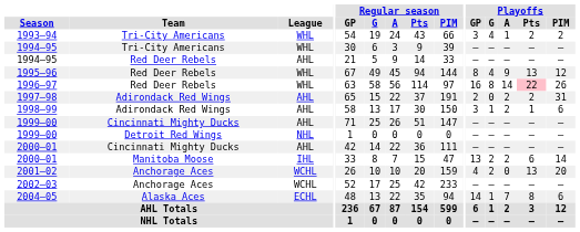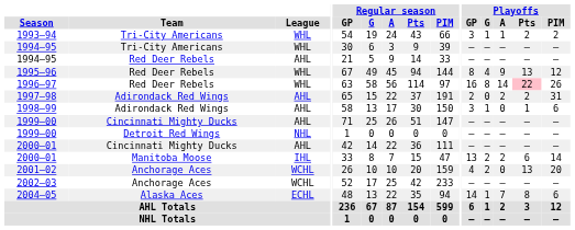 <table border="0" cellpadding="1" cellspacing="0" style="text-align:center; width:60em">
 <tr bgcolor="#e0e0e0">
 <th colspan="3" bgcolor="#ffffff"></th>
 <th rowspan="100" bgcolor="#ffffff"></th>
 <th colspan="5"><a href='#'>Regular season</a></th>
 <th rowspan="100" bgcolor="#ffffff"></th>
 <th colspan="5"><a href='#'>Playoffs</a></th>
 </tr>
 <tr bgcolor="#e0e0e0">
 <th><a href='#'>Season</a></th>
 <th>Team</th>
 <th>League</th>
 <th>GP</th>
 <th><a href='#'>G</a></th>
 <th><a href='#'>A</a></th>
 <th><a href='#'>Pts</a></th>
 <th><a href='#'>PIM</a></th>
 <th>GP</th>
 <th>G</th>
 <th>A</th>
 <th>Pts</th>
 <th>PIM</th>
 </tr>
 <tr>
 <td><a href='#'>1993–94</a></td>
 <td><a href='#'>Tri-City Americans</a></td>
 <td><a href='#'>WHL</a></td>
 <td>54</td>
 <td>19</td>
 <td>24</td>
 <td>43</td>
 <td>66</td>
 <td>3</td>
-<td>4</td>
+<td>1</td>
 <td>1</td>
 <td>2</td>
 <td>2</td>
 </tr>
 <tr bgcolor="#f0f0f0">
 <td><a href='#'>1994–95</a></td>
 <td>Tri-City Americans</td>
 <td>WHL</td>
 <td>30</td>
 <td>6</td>
 <td>3</td>
 <td>9</td>
 <td>39</td>
 <td>—</td>
 <td>—</td>
 <td>—</td>
 <td>—</td>
 <td>—</td>
 </tr>
 <tr>
 <td>1994–95</td>
 <td><a href='#'>Red Deer Rebels</a></td>
 <td>AHL</td>
 <td>21</td>
 <td>5</td>
 <td>9</td>
 <td>14</td>
 <td>33</td>
 <td>—</td>
 <td>—</td>
 <td>—</td>
 <td>—</td>
 <td>—</td>
 </tr>
 <tr bgcolor="#f0f0f0">
 <td><a href='#'>1995–96</a></td>
 <td>Red Deer Rebels</td>
 <td>WHL</td>
 <td>67</td>
 <td>49</td>
 <td>45</td>
 <td>94</td>
 <td>144</td>
 <td>8</td>
 <td>4</td>
 <td>9</td>
 <td>13</td>
 <td>12</td>
 </tr>
 <tr>
 <td><a href='#'>1996–97</a></td>
 <td>Red Deer Rebels</td>
 <td>WHL</td>
 <td>63</td>
 <td>58</td>
 <td>56</td>
 <td>114</td>
 <td>97</td>
 <td>16</td>
 <td>8</td>
 <td>14</td>
 <td style="background: pink;">22</td>
 <td>26</td>
 </tr>
 <tr bgcolor="#f0f0f0">
 <td><a href='#'>1997–98</a></td>
 <td><a href='#'>Adirondack Red Wings</a></td>
 <td><a href='#'>AHL</a></td>
 <td>65</td>
 <td>15</td>
 <td>22</td>
 <td>37</td>
 <td>191</td>
 <td>2</td>
 <td>0</td>
 <td>2</td>
 <td>2</td>
 <td>31</td>
 </tr>
 <tr>
 <td><a href='#'>1998–99</a></td>
 <td>Adirondack Red Wings</td>
 <td>AHL</td>
 <td>58</td>
 <td>13</td>
 <td>17</td>
 <td>30</td>
 <td>150</td>
 <td>3</td>
 <td>1</td>
-<td>2</td>
+<td>0</td>
 <td>1</td>
 <td>6</td>
 </tr>
 <tr bgcolor="#f0f0f0">
 <td><a href='#'>1999–00</a></td>
 <td><a href='#'>Cincinnati Mighty Ducks</a></td>
 <td>AHL</td>
 <td>71</td>
 <td>25</td>
 <td>26</td>
 <td>51</td>
 <td>147</td>
 <td>—</td>
 <td>—</td>
 <td>—</td>
 <td>—</td>
 <td>—</td>
 </tr>
 <tr>
 <td><a href='#'>1999–00</a></td>
 <td><a href='#'>Detroit Red Wings</a></td>
 <td><a href='#'>NHL</a></td>
 <td>1</td>
 <td>0</td>
 <td>0</td>
 <td>0</td>
 <td>0</td>
 <td>—</td>
 <td>—</td>
 <td>—</td>
 <td>—</td>
 <td>—</td>
 </tr>
 <tr bgcolor="#f0f0f0">
 <td><a href='#'>2000–01</a></td>
 <td>Cincinnati Mighty Ducks</td>
 <td>AHL</td>
 <td>42</td>
 <td>14</td>
 <td>22</td>
 <td>36</td>
 <td>111</td>
 <td>—</td>
 <td>—</td>
 <td>—</td>
 <td>—</td>
 <td>—</td>
 </tr>
 <tr>
 <td><a href='#'>2000–01</a></td>
 <td><a href='#'>Manitoba Moose</a></td>
 <td><a href='#'>IHL</a></td>
 <td>33</td>
 <td>8</td>
 <td>7</td>
 <td>15</td>
 <td>47</td>
 <td>13</td>
 <td>2</td>
 <td>2</td>
 <td>6</td>
 <td>14</td>
 </tr>
 <tr bgcolor="#f0f0f0">
 <td><a href='#'>2001–02</a></td>
 <td><a href='#'>Anchorage Aces</a></td>
 <td><a href='#'>WCHL</a></td>
 <td>26</td>
 <td>10</td>
 <td>10</td>
 <td>20</td>
 <td>159</td>
 <td>4</td>
 <td>2</td>
 <td>0</td>
 <td>13</td>
 <td>20</td>
 </tr>
 <tr>
 <td><a href='#'>2002–03</a></td>
 <td>Anchorage Aces</td>
 <td>WCHL</td>
 <td>52</td>
 <td>17</td>
 <td>25</td>
 <td>42</td>
 <td>233</td>
 <td>—</td>
 <td>—</td>
 <td>—</td>
 <td>—</td>
 <td>—</td>
 </tr>
 <tr bgcolor="#f0f0f0">
 <td><a href='#'>2004–05</a></td>
 <td><a href='#'>Alaska Aces</a></td>
 <td><a href='#'>ECHL</a></td>
 <td>48</td>
 <td>13</td>
 <td>22</td>
 <td>35</td>
 <td>94</td>
 <td>14</td>
 <td>1</td>
 <td>7</td>
 <td>8</td>
 <td>6</td>
 </tr>
 <tr bgcolor="#e0e0e0">
 <th colspan="3">AHL Totals</th>
 <th>236</th>
 <th>67</th>
 <th>87</th>
 <th>154</th>
 <th>599</th>
 <th>6</th>
 <th>1</th>
 <th>2</th>
 <th>3</th>
 <th>12</th>
 </tr>
 <tr bgcolor="#e0e0e0">
 <th colspan="3">NHL Totals</th>
 <th>1</th>
 <th>0</th>
 <th>0</th>
 <th>0</th>
 <th>0</th>
 <th>—</th>
 <th>—</th>
 <th>—</th>
 <th>—</th>
 <th>—</th>
 </tr>
 </table>
